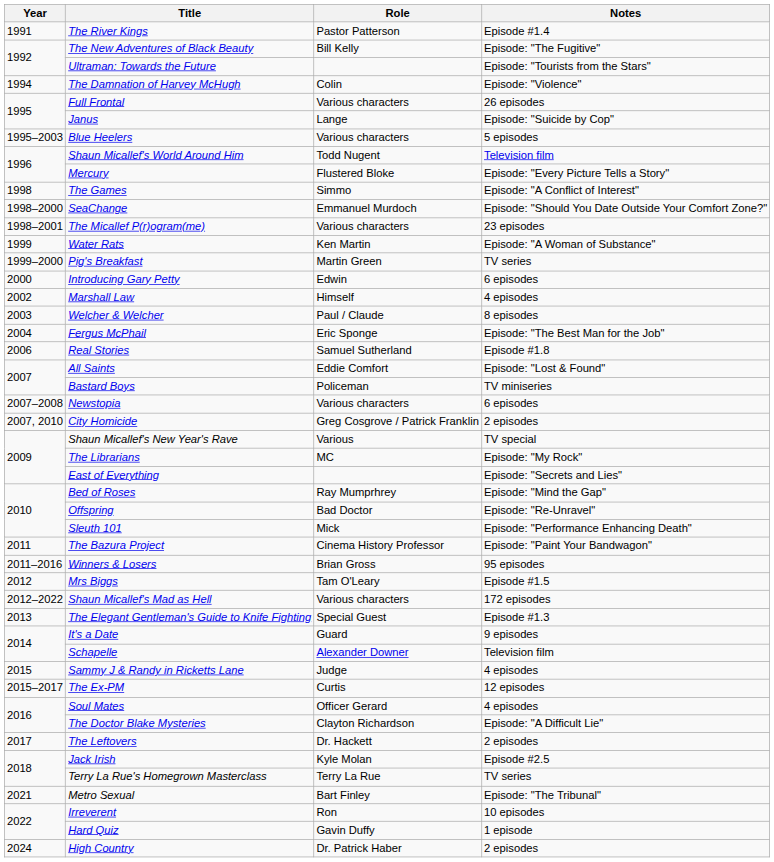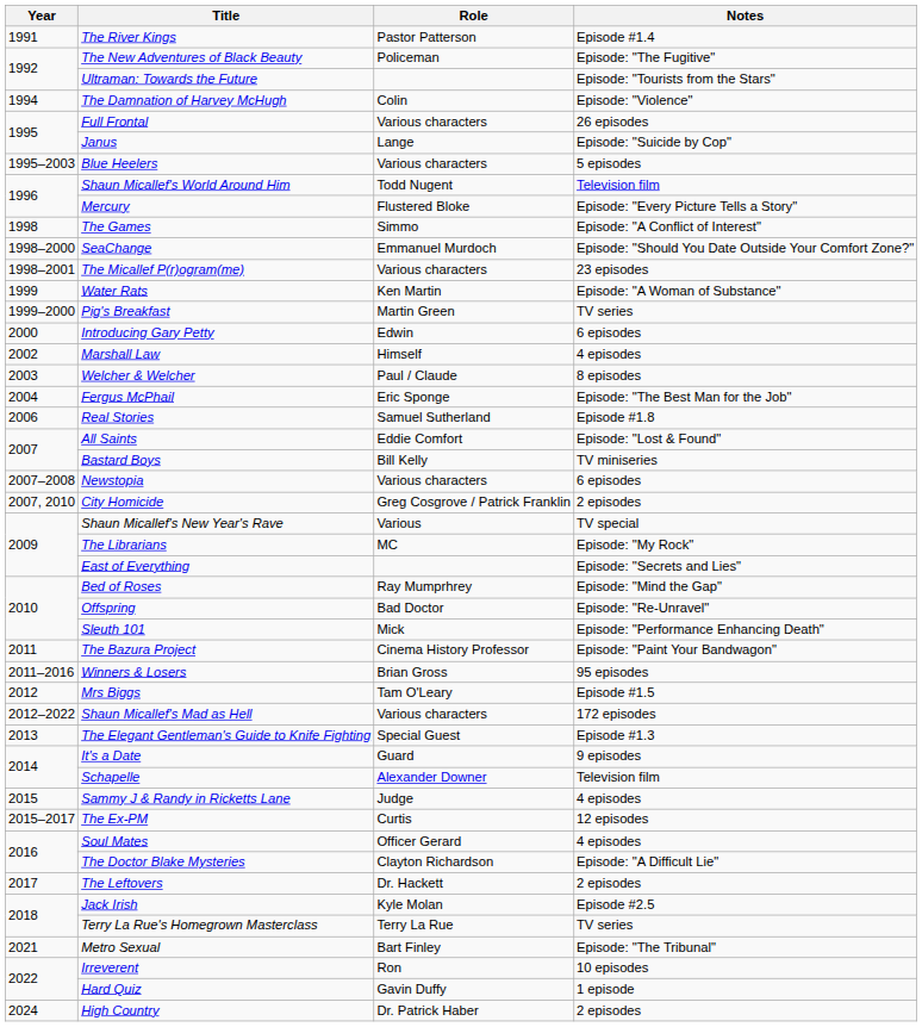 <table class="wikitable sortable">
 <tr>
 <th>Year</th>
 <th>Title</th>
 <th>Role</th>
 <th class="unsortable">Notes</th>
 </tr>
 <tr>
 <td>1991</td>
 <td><em><a href='#'>The River Kings</a></em></td>
 <td>Pastor Patterson</td>
 <td>Episode #1.4</td>
 </tr>
 <tr>
 <td rowspan="2">1992</td>
 <td><em><a href='#'>The New Adventures of Black Beauty</a></em></td>
-<td>Bill Kelly</td>
+<td>Policeman</td>
 <td>Episode: "The Fugitive"</td>
 </tr>
 <tr>
 <td><em><a href='#'>Ultraman: Towards the Future</a></em></td>
 <td></td>
 <td>Episode: "Tourists from the Stars"</td>
 </tr>
 <tr>
 <td>1994</td>
 <td><em><a href='#'>The Damnation of Harvey McHugh</a></em></td>
 <td>Colin</td>
 <td>Episode: "Violence"</td>
 </tr>
 <tr>
 <td rowspan="2">1995</td>
 <td><em><a href='#'>Full Frontal</a></em></td>
 <td>Various characters</td>
 <td>26 episodes</td>
 </tr>
 <tr>
 <td><em><a href='#'>Janus</a></em></td>
 <td>Lange</td>
 <td>Episode: "Suicide by Cop"</td>
 </tr>
 <tr>
 <td>1995–2003</td>
 <td><em><a href='#'>Blue Heelers</a></em></td>
 <td>Various characters</td>
 <td>5 episodes</td>
 </tr>
 <tr>
 <td rowspan="2">1996</td>
 <td><em><a href='#'>Shaun Micallef's World Around Him</a></em></td>
 <td>Todd Nugent</td>
 <td><a href='#'>Television film</a></td>
 </tr>
 <tr>
 <td><em><a href='#'>Mercury</a></em></td>
 <td>Flustered Bloke</td>
 <td>Episode: "Every Picture Tells a Story"</td>
 </tr>
 <tr>
 <td>1998</td>
 <td><em><a href='#'>The Games</a></em></td>
 <td>Simmo</td>
 <td>Episode: "A Conflict of Interest"</td>
 </tr>
 <tr>
 <td>1998–2000</td>
 <td><em><a href='#'>SeaChange</a></em></td>
 <td>Emmanuel Murdoch</td>
 <td>Episode: "Should You Date Outside Your Comfort Zone?"</td>
 </tr>
 <tr>
 <td>1998–2001</td>
 <td><em><a href='#'>The Micallef P(r)ogram(me)</a></em></td>
 <td>Various characters</td>
 <td>23 episodes</td>
 </tr>
 <tr>
 <td>1999</td>
 <td><em><a href='#'>Water Rats</a></em></td>
 <td>Ken Martin</td>
 <td>Episode: "A Woman of Substance"</td>
 </tr>
 <tr>
 <td>1999–2000</td>
 <td><em><a href='#'>Pig's Breakfast</a></em></td>
 <td>Martin Green</td>
 <td>TV series</td>
 </tr>
 <tr>
 <td>2000</td>
 <td><em><a href='#'>Introducing Gary Petty</a></em></td>
 <td>Edwin</td>
 <td>6 episodes</td>
 </tr>
 <tr>
 <td>2002</td>
 <td><em><a href='#'>Marshall Law</a></em></td>
 <td>Himself</td>
 <td>4 episodes</td>
 </tr>
 <tr>
 <td>2003</td>
 <td><em><a href='#'>Welcher & Welcher</a></em></td>
 <td>Paul / Claude</td>
 <td>8 episodes</td>
 </tr>
 <tr>
 <td>2004</td>
 <td><em><a href='#'>Fergus McPhail</a></em></td>
 <td>Eric Sponge</td>
 <td>Episode: "The Best Man for the Job"</td>
 </tr>
 <tr>
 <td>2006</td>
 <td><em><a href='#'>Real Stories</a></em></td>
 <td>Samuel Sutherland</td>
 <td>Episode #1.8</td>
 </tr>
 <tr>
 <td rowspan="2">2007</td>
 <td><em><a href='#'>All Saints</a></em></td>
 <td>Eddie Comfort</td>
 <td>Episode: "Lost & Found"</td>
 </tr>
 <tr>
 <td><em><a href='#'>Bastard Boys</a></em></td>
-<td>Policeman</td>
+<td>Bill Kelly</td>
 <td>TV miniseries</td>
 </tr>
 <tr>
 <td>2007–2008</td>
 <td><em><a href='#'>Newstopia</a></em></td>
 <td>Various characters</td>
 <td>6 episodes</td>
 </tr>
 <tr>
 <td>2007, 2010</td>
 <td><em><a href='#'>City Homicide</a></em></td>
 <td>Greg Cosgrove / Patrick Franklin</td>
 <td>2 episodes</td>
 </tr>
 <tr>
 <td rowspan="3">2009</td>
 <td><em>Shaun Micallef's New Year's Rave</em></td>
 <td>Various</td>
 <td>TV special</td>
 </tr>
 <tr>
 <td><em><a href='#'>The Librarians</a></em></td>
 <td>MC</td>
 <td>Episode: "My Rock"</td>
 </tr>
 <tr>
 <td><em><a href='#'>East of Everything</a></em></td>
 <td></td>
 <td>Episode: "Secrets and Lies"</td>
 </tr>
 <tr>
 <td rowspan="3">2010</td>
 <td><em><a href='#'>Bed of Roses</a></em></td>
 <td>Ray Mumprhrey</td>
 <td>Episode: "Mind the Gap"</td>
 </tr>
 <tr>
 <td><em><a href='#'>Offspring</a></em></td>
 <td>Bad Doctor</td>
 <td>Episode: "Re-Unravel"</td>
 </tr>
 <tr>
 <td><em><a href='#'>Sleuth 101</a></em></td>
 <td>Mick</td>
 <td>Episode: "Performance Enhancing Death"</td>
 </tr>
 <tr>
 <td>2011</td>
 <td><em><a href='#'>The Bazura Project</a></em></td>
 <td>Cinema History Professor</td>
 <td>Episode: "Paint Your Bandwagon"</td>
 </tr>
 <tr>
 <td>2011–2016</td>
 <td><em><a href='#'>Winners & Losers</a></em></td>
 <td>Brian Gross</td>
 <td>95 episodes</td>
 </tr>
 <tr>
 <td>2012</td>
 <td><em><a href='#'>Mrs Biggs</a></em></td>
 <td>Tam O'Leary</td>
 <td>Episode #1.5</td>
 </tr>
 <tr>
 <td>2012–2022</td>
 <td><em><a href='#'>Shaun Micallef's Mad as Hell</a></em></td>
 <td>Various characters</td>
 <td>172 episodes</td>
 </tr>
 <tr>
 <td>2013</td>
 <td><em><a href='#'>The Elegant Gentleman's Guide to Knife Fighting</a></em></td>
 <td>Special Guest</td>
 <td>Episode #1.3</td>
 </tr>
 <tr>
 <td rowspan="2">2014</td>
 <td><em><a href='#'>It's a Date</a></em></td>
 <td>Guard</td>
 <td>9 episodes</td>
 </tr>
 <tr>
 <td><em><a href='#'>Schapelle</a></em></td>
 <td><a href='#'>Alexander Downer</a></td>
 <td>Television film</td>
 </tr>
 <tr>
 <td>2015</td>
 <td><em><a href='#'>Sammy J & Randy in Ricketts Lane</a></em></td>
 <td>Judge</td>
 <td>4 episodes</td>
 </tr>
 <tr>
 <td>2015–2017</td>
 <td><em><a href='#'>The Ex-PM</a></em></td>
 <td>Curtis</td>
 <td>12 episodes</td>
 </tr>
 <tr>
 <td rowspan="2">2016</td>
 <td><em><a href='#'>Soul Mates</a></em></td>
 <td>Officer Gerard</td>
 <td>4 episodes</td>
 </tr>
 <tr>
 <td><em><a href='#'>The Doctor Blake Mysteries</a></em></td>
 <td>Clayton Richardson</td>
 <td>Episode: "A Difficult Lie"</td>
 </tr>
 <tr>
 <td>2017</td>
 <td><em><a href='#'>The Leftovers</a></em></td>
 <td>Dr. Hackett</td>
 <td>2 episodes</td>
 </tr>
 <tr>
 <td rowspan="2">2018</td>
 <td><em><a href='#'>Jack Irish</a></em></td>
 <td>Kyle Molan</td>
 <td>Episode #2.5</td>
 </tr>
 <tr>
 <td><em>Terry La Rue's Homegrown Masterclass</em></td>
 <td>Terry La Rue</td>
 <td>TV series</td>
 </tr>
 <tr>
 <td>2021</td>
 <td><em>Metro Sexual</em></td>
 <td>Bart Finley</td>
 <td>Episode: "The Tribunal"</td>
 </tr>
 <tr>
 <td rowspan="2">2022</td>
 <td><em><a href='#'>Irreverent</a></em></td>
 <td>Ron</td>
 <td>10 episodes</td>
 </tr>
 <tr>
 <td><em><a href='#'>Hard Quiz</a></em></td>
 <td>Gavin Duffy</td>
 <td>1 episode</td>
 </tr>
 <tr>
 <td>2024</td>
 <td><em><a href='#'>High Country</a></em></td>
 <td>Dr. Patrick Haber</td>
 <td>2 episodes</td>
 </tr>
 </table>
